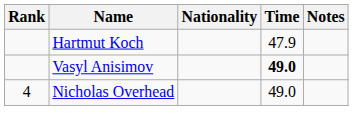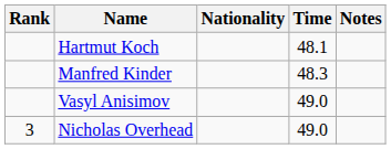 <table class="wikitable sortable" style="text-align:center">
 <tr>
 <th>Rank</th>
 <th>Name</th>
 <th>Nationality</th>
 <th>Time</th>
 <th>Notes</th>
 </tr>
 <tr>
 <td></td>
 <td align="left"><a href='#'>Hartmut Koch</a></td>
 <td align=left></td>
-<td>47.9</td>
+<td>48.1</td>
+<td></td>
+</tr>
+<tr>
+<td></td>
+<td align="left"><a href='#'>Manfred Kinder</a></td>
+<td align=left></td>
+<td>48.3</td>
 <td></td>
 </tr>
 <tr>
 <td></td>
 <td align="left"><a href='#'>Vasyl Anisimov</a></td>
 <td align=left></td>
-<td><strong>49.0</strong></td>
+<td>49.0</td>
 <td></td>
 </tr>
 <tr>
-<td>4</td>
+<td>3</td>
 <td align="left"><a href='#'>Nicholas Overhead</a></td>
 <td align=left></td>
 <td>49.0</td>
 <td></td>
 </tr>
 </table>
